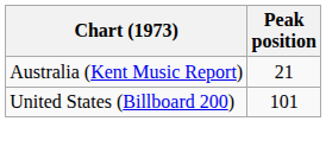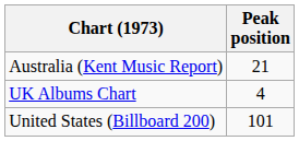 <table class="wikitable">
 <tr>
 <th>Chart (1973)</th>
 <th>Peak<br> position</th>
 </tr>
 <tr>
 <td>Australia (<a href='#'>Kent Music Report</a>)</td>
 <td align="center">21</td>
 </tr>
 <tr>
+<td align="left"><a href='#'>UK Albums Chart</a></td>
+<td align="center">4</td>
+</tr>
+<tr>
 <td align="left">United States (<a href='#'>Billboard 200</a>)</td>
 <td align="center">101</td>
 </tr>
 </table>
